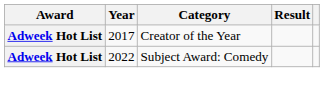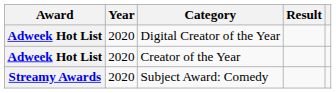 <table class="wikitable sortable plainrowheaders">
 <tr>
 <th scope=col>Award</th>
 <th scope=col>Year</th>
 <th scope=col>Category</th>
 <th scope=col>Result</th>
 <th scope="col" class="unsortable"></th>
 </tr>
 <tr>
 <th scope="row"><a href='#'>Adweek</a> Hot List</th>
-<td>2017</td>
+<td>2020</td>
+<td>Digital Creator of the Year</td>
+<td></td>
+<td style="text-align:center;"></td>
+</tr>
+<tr>
+<th scope="row"><a href='#'>Adweek</a> Hot List</th>
+<td>2020</td>
 <td>Creator of the Year</td>
 <td></td>
 <td style="text-align:center;"></td>
 </tr>
 <tr>
-<th scope="row"><a href='#'>Adweek</a> Hot List</th>
-<td>2022</td>
+<th scope="row"><a href='#'>Streamy Awards</a></th>
+<td>2020</td>
 <td>Subject Award: Comedy</td>
 <td></td>
 <td style="text-align:center;"></td>
 </tr>
 </table>
